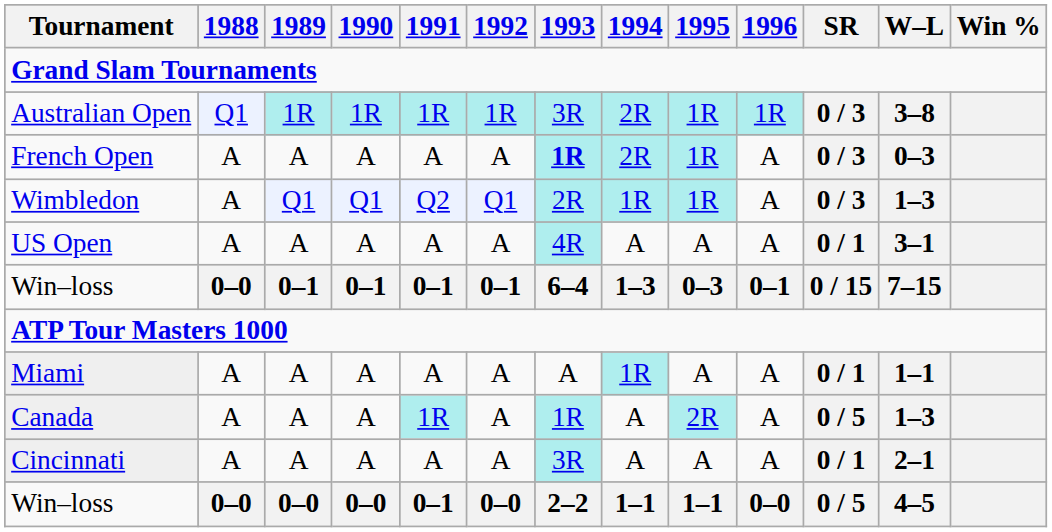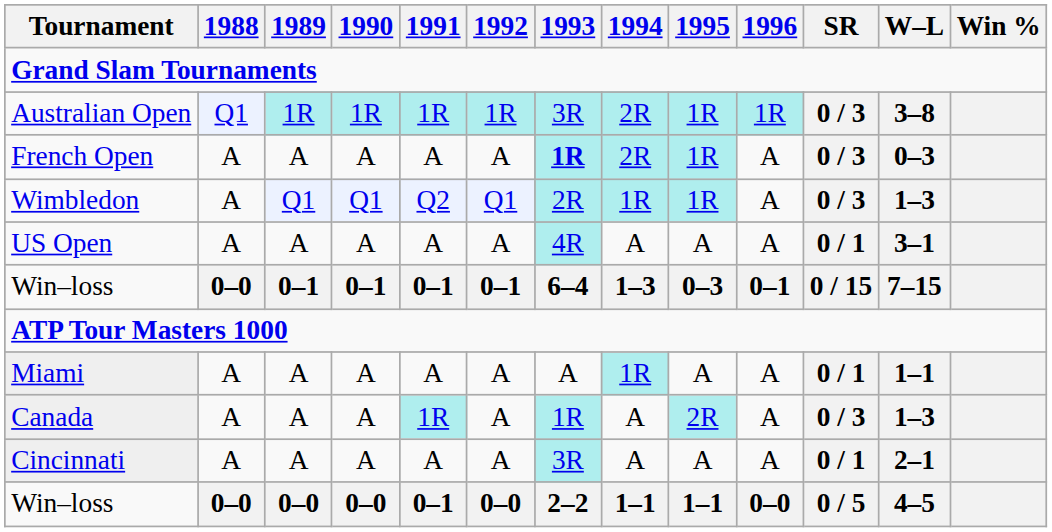 <table class=wikitable style=text-align:center>
 <tr>
 <th>Tournament</th>
 <th><a href='#'>1988</a></th>
 <th><a href='#'>1989</a></th>
 <th><a href='#'>1990</a></th>
 <th><a href='#'>1991</a></th>
 <th><a href='#'>1992</a></th>
 <th><a href='#'>1993</a></th>
 <th><a href='#'>1994</a></th>
 <th><a href='#'>1995</a></th>
 <th><a href='#'>1996</a></th>
 <th>SR</th>
 <th>W–L</th>
 <th>Win %</th>
 </tr>
 <tr>
 <td colspan=25 style=text-align:left><a href='#'><strong>Grand Slam Tournaments</strong></a></td>
 </tr>
 <tr>
 <td align=left><a href='#'>Australian Open</a></td>
 <td bgcolor=ecf2ff><a href='#'>Q1</a></td>
 <td bgcolor=afeeee><a href='#'>1R</a></td>
 <td bgcolor=afeeee><a href='#'>1R</a></td>
 <td bgcolor=afeeee><a href='#'>1R</a></td>
 <td bgcolor=afeeee><a href='#'>1R</a></td>
 <td bgcolor=afeeee><a href='#'>3R</a></td>
 <td bgcolor=afeeee><a href='#'>2R</a></td>
 <td bgcolor=afeeee><a href='#'>1R</a></td>
 <td bgcolor=afeeee><a href='#'>1R</a></td>
 <th>0 / 3</th>
 <th>3–8</th>
 <th></th>
 </tr>
 <tr>
 <td align=left><a href='#'>French Open</a></td>
 <td>A</td>
 <td>A</td>
 <td>A</td>
 <td>A</td>
 <td>A</td>
 <td bgcolor=afeeee><strong><a href='#'>1R</a></strong></td>
 <td bgcolor=afeeee><a href='#'>2R</a></td>
 <td bgcolor=afeeee><a href='#'>1R</a></td>
 <td>A</td>
 <th>0 / 3</th>
 <th>0–3</th>
 <th></th>
 </tr>
 <tr>
 <td align=left><a href='#'>Wimbledon</a></td>
 <td>A</td>
 <td bgcolor=ecf2ff><a href='#'>Q1</a></td>
 <td bgcolor=ecf2ff><a href='#'>Q1</a></td>
 <td bgcolor=ecf2ff><a href='#'>Q2</a></td>
 <td bgcolor=ecf2ff><a href='#'>Q1</a></td>
 <td bgcolor=afeeee><a href='#'>2R</a></td>
 <td bgcolor=afeeee><a href='#'>1R</a></td>
 <td bgcolor=afeeee><a href='#'>1R</a></td>
 <td>A</td>
 <th>0 / 3</th>
 <th>1–3</th>
 <th></th>
 </tr>
 <tr>
 <td align=left><a href='#'>US Open</a></td>
 <td>A</td>
 <td>A</td>
 <td>A</td>
 <td>A</td>
 <td>A</td>
 <td bgcolor=afeeee><a href='#'>4R</a></td>
 <td>A</td>
 <td>A</td>
 <td>A</td>
 <th>0 / 1</th>
 <th>3–1</th>
 <th></th>
 </tr>
 <tr>
 <td style=text-align:left>Win–loss</td>
 <th>0–0</th>
 <th>0–1</th>
 <th>0–1</th>
 <th>0–1</th>
 <th>0–1</th>
 <th>6–4</th>
 <th>1–3</th>
 <th>0–3</th>
 <th>0–1</th>
 <th>0 / 15</th>
 <th>7–15</th>
 <th></th>
 </tr>
 <tr>
 <td colspan=25 style=text-align:left><strong><a href='#'>ATP Tour Masters 1000</a></strong></td>
 </tr>
 <tr>
 <td bgcolor=efefef align=left><a href='#'>Miami</a></td>
 <td>A</td>
 <td>A</td>
 <td>A</td>
 <td>A</td>
 <td>A</td>
 <td>A</td>
 <td bgcolor=afeeee><a href='#'>1R</a></td>
 <td>A</td>
 <td>A</td>
 <th>0 / 1</th>
 <th>1–1</th>
 <th></th>
 </tr>
 <tr>
 <td bgcolor=efefef align=left><a href='#'>Canada</a></td>
 <td>A</td>
 <td>A</td>
 <td>A</td>
 <td bgcolor=afeeee><a href='#'>1R</a></td>
 <td>A</td>
 <td bgcolor=afeeee><a href='#'>1R</a></td>
 <td>A</td>
 <td bgcolor=afeeee><a href='#'>2R</a></td>
 <td>A</td>
-<th>0 / 5</th>
+<th>0 / 3</th>
 <th>1–3</th>
 <th></th>
 </tr>
 <tr>
 <td bgcolor=efefef align=left><a href='#'>Cincinnati</a></td>
 <td>A</td>
 <td>A</td>
 <td>A</td>
 <td>A</td>
 <td>A</td>
 <td bgcolor=afeeee><a href='#'>3R</a></td>
 <td>A</td>
 <td>A</td>
 <td>A</td>
 <th>0 / 1</th>
 <th>2–1</th>
 <th></th>
 </tr>
 <tr>
 <td style=text-align:left>Win–loss</td>
 <th>0–0</th>
 <th>0–0</th>
 <th>0–0</th>
 <th>0–1</th>
 <th>0–0</th>
 <th>2–2</th>
 <th>1–1</th>
 <th>1–1</th>
 <th>0–0</th>
 <th>0 / 5</th>
 <th>4–5</th>
 <th></th>
 </tr>
 </table>
